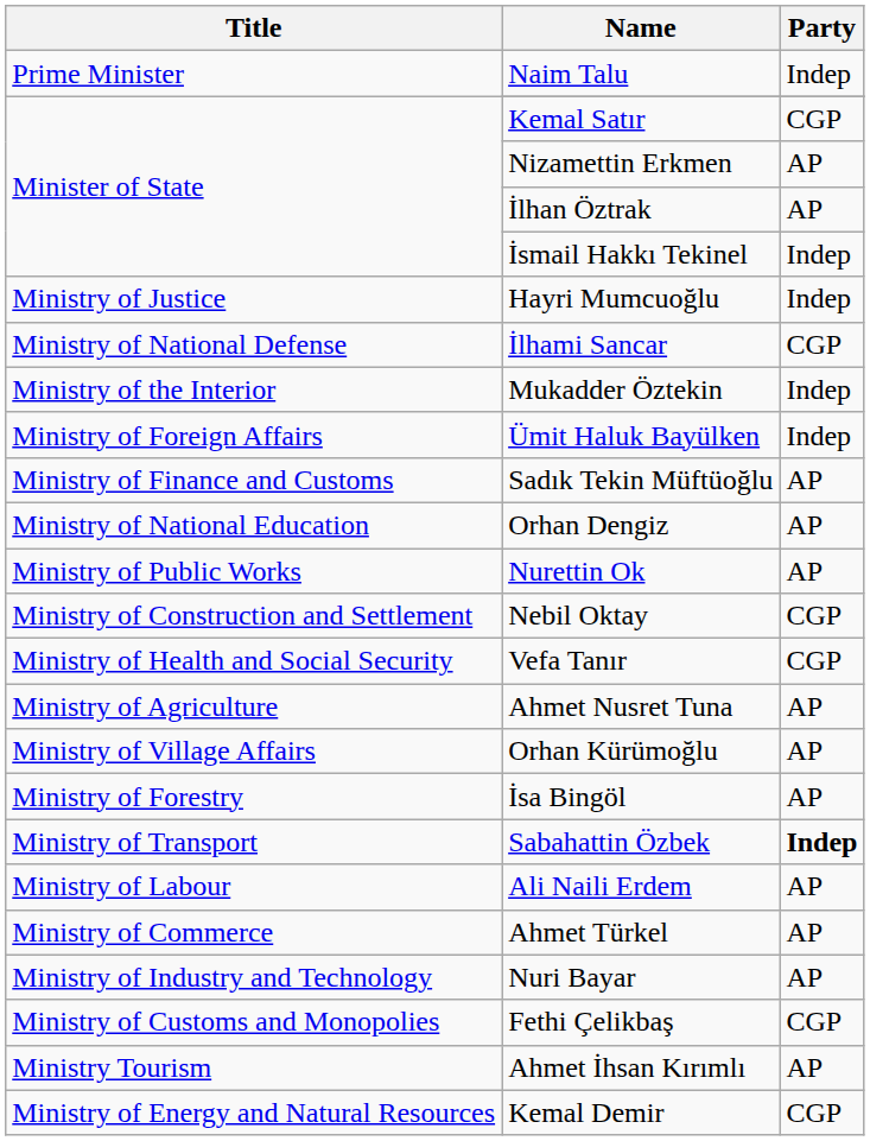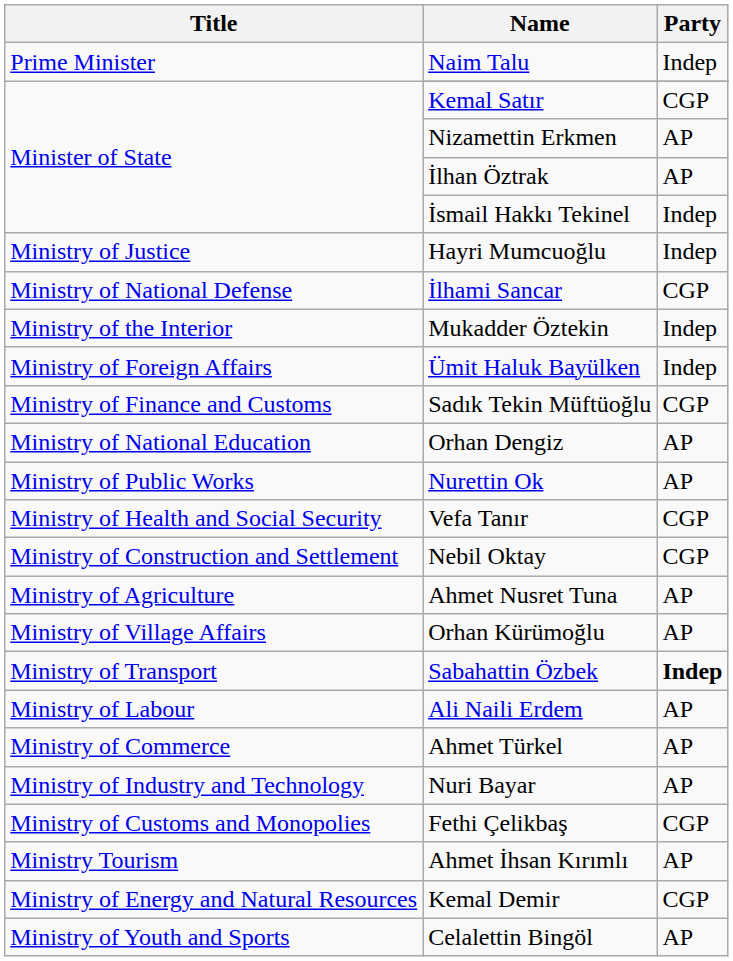 <table class="wikitable">
 <tr>
 <th>Title</th>
 <th>Name</th>
 <th>Party</th>
 </tr>
 <tr>
 <td><a href='#'>Prime Minister</a></td>
 <td><a href='#'>Naim Talu</a></td>
 <td>Indep</td>
 </tr>
 <tr>
 <td rowspan="5" style="text-align:left;"><a href='#'>Minister of State</a></td>
 </tr>
 <tr>
 <td><a href='#'>Kemal Satır</a></td>
 <td>CGP</td>
 </tr>
 <tr>
 <td>Nizamettin Erkmen</td>
 <td>AP</td>
 </tr>
 <tr>
 <td>İlhan Öztrak</td>
 <td>AP</td>
 </tr>
 <tr>
 <td>İsmail Hakkı Tekinel</td>
 <td>Indep</td>
 </tr>
 <tr>
 <td><a href='#'>Ministry of Justice</a></td>
 <td>Hayri Mumcuoğlu</td>
 <td>Indep</td>
 </tr>
 <tr>
 <td><a href='#'>Ministry of National Defense</a></td>
 <td><a href='#'>İlhami Sancar</a></td>
 <td>CGP</td>
 </tr>
 <tr>
 <td><a href='#'>Ministry of the Interior</a></td>
 <td>Mukadder Öztekin</td>
 <td>Indep</td>
 </tr>
 <tr>
 <td><a href='#'>Ministry of Foreign Affairs</a></td>
 <td><a href='#'>Ümit Haluk Bayülken</a></td>
 <td>Indep</td>
 </tr>
 <tr>
 <td><a href='#'>Ministry of Finance and Customs</a></td>
 <td>Sadık Tekin Müftüoğlu</td>
-<td>AP</td>
+<td>CGP</td>
 </tr>
 <tr>
 <td><a href='#'>Ministry of National Education</a></td>
 <td>Orhan Dengiz</td>
 <td>AP</td>
 </tr>
 <tr>
 <td><a href='#'>Ministry of Public Works</a></td>
 <td><a href='#'>Nurettin Ok</a></td>
 <td>AP</td>
 </tr>
 <tr>
-<td><a href='#'>Ministry of Construction and Settlement</a></td>
-<td>Nebil Oktay</td>
+<td><a href='#'>Ministry of Health and Social Security</a></td>
+<td>Vefa Tanır</td>
 <td>CGP</td>
 </tr>
 <tr>
-<td><a href='#'>Ministry of Health and Social Security</a></td>
-<td>Vefa Tanır</td>
+<td><a href='#'>Ministry of Construction and Settlement</a></td>
+<td>Nebil Oktay</td>
 <td>CGP</td>
 </tr>
 <tr>
 <td><a href='#'>Ministry of Agriculture</a></td>
 <td>Ahmet Nusret Tuna</td>
 <td>AP</td>
 </tr>
 <tr>
 <td><a href='#'>Ministry of Village Affairs </a></td>
 <td>Orhan Kürümoğlu</td>
-<td>AP</td>
-</tr>
-<tr>
-<td><a href='#'>Ministry of Forestry</a></td>
-<td>İsa Bingöl</td>
 <td>AP</td>
 </tr>
 <tr>
 <td><a href='#'>Ministry of Transport</a></td>
 <td><a href='#'>Sabahattin Özbek</a></td>
 <td><strong>Indep</strong></td>
 </tr>
 <tr>
 <td><a href='#'>Ministry of Labour</a></td>
 <td><a href='#'>Ali Naili Erdem</a></td>
 <td>AP</td>
 </tr>
 <tr>
 <td><a href='#'>Ministry of Commerce</a></td>
 <td>Ahmet Türkel</td>
 <td>AP</td>
 </tr>
 <tr>
 <td><a href='#'>Ministry of Industry  and Technology</a></td>
 <td>Nuri Bayar</td>
 <td>AP</td>
 </tr>
 <tr>
 <td><a href='#'>Ministry of Customs and Monopolies</a></td>
 <td>Fethi Çelikbaş</td>
 <td>CGP</td>
 </tr>
 <tr>
 <td><a href='#'>Ministry Tourism</a></td>
 <td>Ahmet İhsan Kırımlı</td>
 <td>AP</td>
 </tr>
 <tr>
 <td><a href='#'>Ministry of Energy and Natural Resources</a></td>
 <td>Kemal Demir</td>
 <td>CGP</td>
 </tr>
+<tr>
+<td><a href='#'>Ministry of Youth and Sports</a></td>
+<td>Celalettin Bingöl</td>
+<td>AP</td>
+</tr>
 </table>
